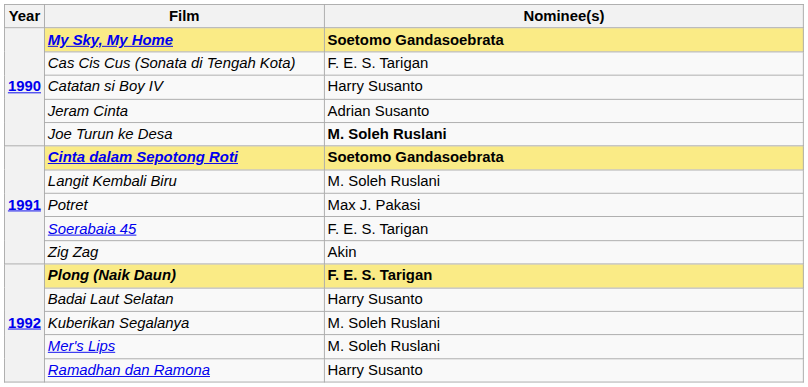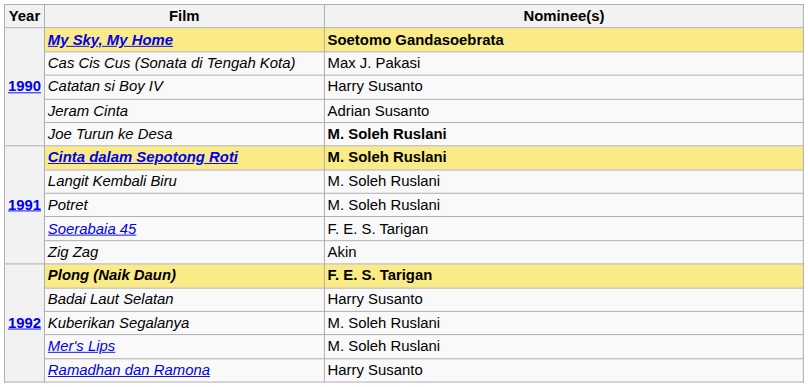 <table class="wikitable" rowspan=2 style="text-align: left;" border="2" cellpadding="4">
 <tr>
 <th scope="col" style="width:5%;">Year</th>
 <th scope="col" style="width:35%;">Film</th>
 <th scope="col" style="width:60%;">Nominee(s)</th>
 </tr>
 <tr>
 <th style="text-align:center;" rowspan="5"><a href='#'>1990</a><br></th>
 <td scope="row" style="background:#FAEB86;"><strong><em><a href='#'>My Sky, My Home</a></em></strong></td>
 <td style="background:#FAEB86;"><strong>Soetomo Gandasoebrata </strong></td>
 </tr>
 <tr>
 <td><em>Cas Cis Cus (Sonata di Tengah Kota)</em></td>
-<td>F. E. S. Tarigan</td>
+<td>Max J. Pakasi</td>
 </tr>
 <tr>
 <td><em>Catatan si Boy IV</em></td>
 <td>Harry Susanto</td>
 </tr>
 <tr>
 <td><em>Jeram Cinta</em></td>
 <td>Adrian Susanto</td>
 </tr>
 <tr>
 <td><em>Joe Turun ke Desa</em></td>
 <td><strong>M. Soleh Ruslani</strong></td>
 </tr>
 <tr>
 <th style="text-align:center;" rowspan="5"><a href='#'>1991</a><br></th>
 <td scope="row" style="background:#FAEB86;"><strong><em><a href='#'>Cinta dalam Sepotong Roti</a></em></strong></td>
-<td style="background:#FAEB86;"><strong>Soetomo Gandasoebrata </strong></td>
+<td style="background:#FAEB86;"><strong>M. Soleh Ruslani </strong></td>
 </tr>
 <tr>
 <td><em>Langit Kembali Biru</em></td>
 <td>M. Soleh Ruslani</td>
 </tr>
 <tr>
 <td><em>Potret</em></td>
-<td>Max J. Pakasi</td>
+<td>M. Soleh Ruslani</td>
 </tr>
 <tr>
 <td><em><a href='#'>Soerabaia 45</a></em></td>
 <td>F. E. S. Tarigan</td>
 </tr>
 <tr>
 <td><em>Zig Zag</em></td>
 <td>Akin</td>
 </tr>
 <tr>
 <th style="text-align:center;" rowspan="5"><a href='#'>1992</a><br></th>
 <td scope="row" style="background:#FAEB86;"><strong><em>Plong (Naik Daun)</em></strong></td>
 <td style="background:#FAEB86;"><strong>F. E. S. Tarigan </strong></td>
 </tr>
 <tr>
 <td><em>Badai Laut Selatan</em></td>
 <td>Harry Susanto</td>
 </tr>
 <tr>
 <td><em>Kuberikan Segalanya</em></td>
 <td>M. Soleh Ruslani</td>
 </tr>
 <tr>
 <td><em><a href='#'>Mer's Lips</a></em></td>
 <td>M. Soleh Ruslani</td>
 </tr>
 <tr>
 <td><em><a href='#'>Ramadhan dan Ramona</a></em></td>
 <td>Harry Susanto</td>
 </tr>
 </table>
